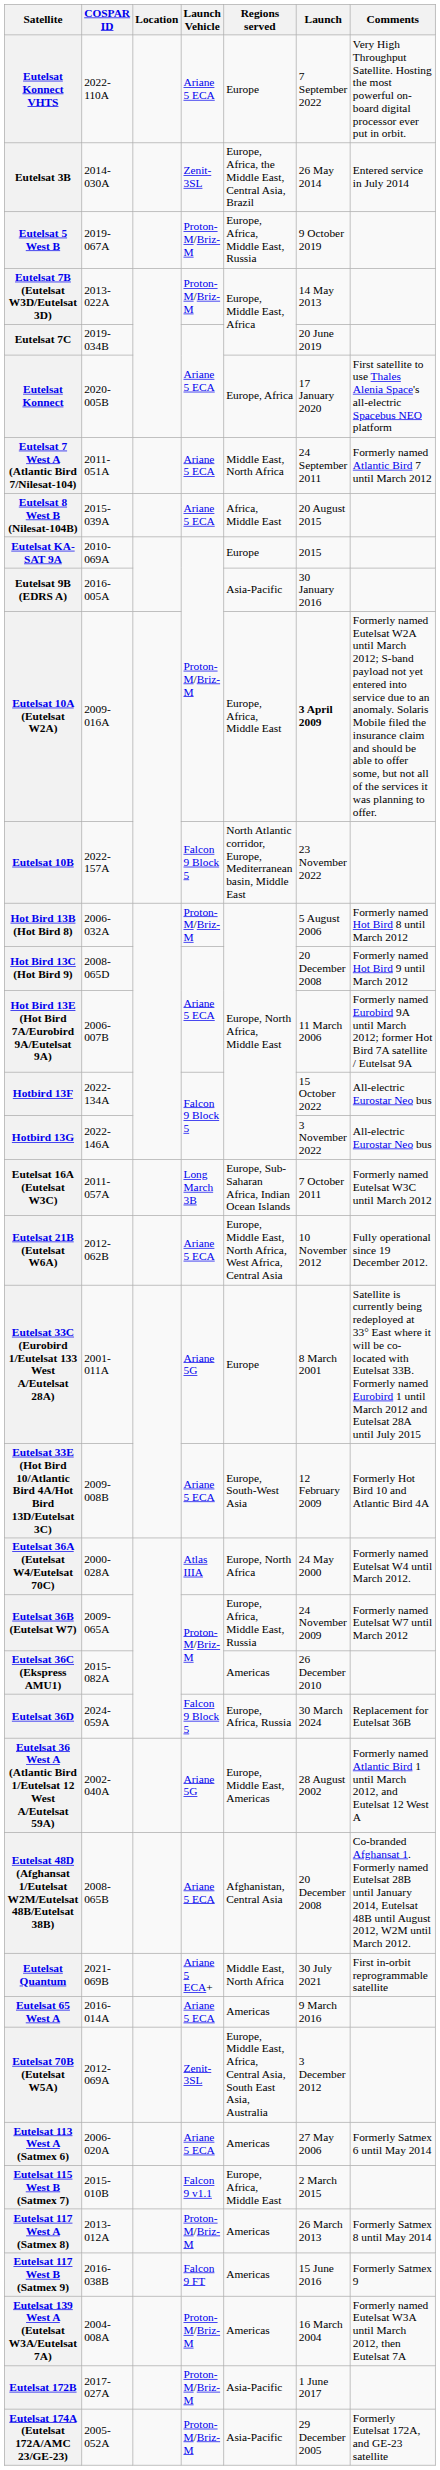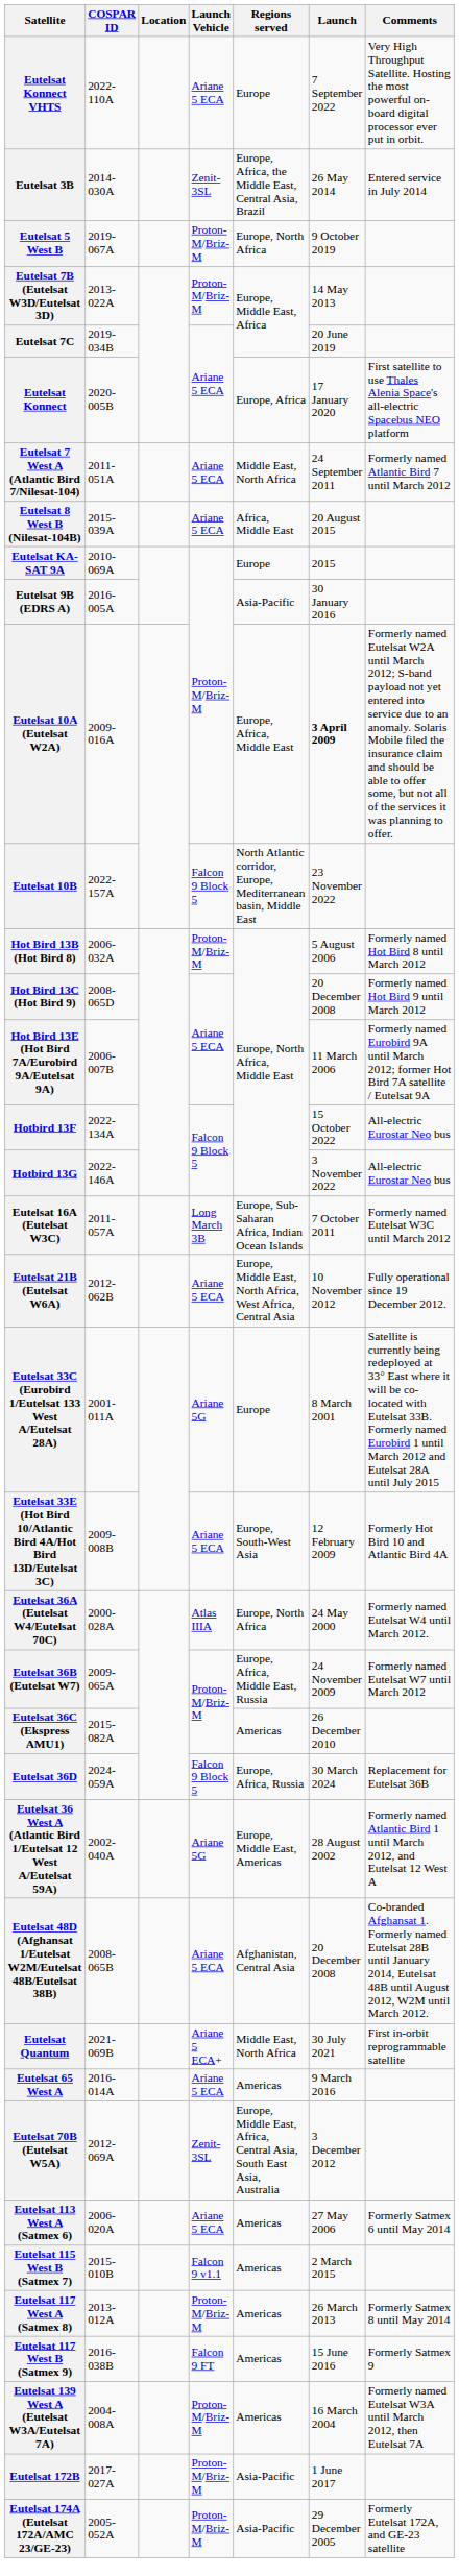 <table class="wikitable sortable" style="text-align:left;">
 <tr>
 <th>Satellite</th>
 <th><a href='#'>COSPAR ID</a></th>
 <th data-sort-type="number">Location</th>
 <th>Launch Vehicle</th>
 <th>Regions served</th>
 <th>Launch</th>
 <th>Comments</th>
 </tr>
 <tr>
 <th><a href='#'>Eutelsat Konnect VHTS</a></th>
 <td>2022-110A</td>
 <td></td>
 <td><a href='#'>Ariane 5 ECA</a></td>
 <td>Europe</td>
 <td>7 September 2022</td>
 <td>Very High Throughput Satellite. Hosting the most powerful on-board digital processor ever put in orbit.</td>
 </tr>
 <tr>
 <th>Eutelsat 3B</th>
 <td>2014-030A</td>
 <td></td>
 <td><a href='#'>Zenit-3SL</a></td>
 <td>Europe, Africa, the Middle East, Central Asia, Brazil</td>
 <td>26 May 2014</td>
 <td>Entered service in July 2014</td>
 </tr>
 <tr>
 <th><a href='#'>Eutelsat 5 West B</a></th>
 <td>2019-067A</td>
 <td></td>
 <td><a href='#'>Proton-M</a>/<a href='#'>Briz-M</a></td>
-<td>Europe, Africa, Middle East, Russia</td>
+<td>Europe, North Africa</td>
 <td>9 October 2019</td>
 <td></td>
 </tr>
 <tr>
 <th><a href='#'>Eutelsat 7B</a> (Eutelsat W3D/Eutelsat 3D)</th>
 <td>2013-022A</td>
 <td rowspan="3"></td>
 <td><a href='#'>Proton-M</a>/<a href='#'>Briz-M</a></td>
 <td rowspan="2">Europe, Middle East, Africa</td>
 <td>14 May 2013</td>
 <td></td>
 </tr>
 <tr>
 <th>Eutelsat 7C</th>
 <td>2019-034B</td>
 <td rowspan="2"><a href='#'>Ariane 5 ECA</a></td>
 <td>20 June 2019</td>
 <td></td>
 </tr>
 <tr>
 <th><a href='#'>Eutelsat Konnect</a></th>
 <td>2020-005B</td>
 <td>Europe, Africa</td>
 <td>17 January 2020</td>
 <td>First satellite to use <a href='#'>Thales Alenia Space</a>'s all-electric <a href='#'>Spacebus NEO</a> platform</td>
 </tr>
 <tr>
 <th><a href='#'>Eutelsat 7 West A</a> (Atlantic Bird 7/Nilesat-104)</th>
 <td>2011-051A</td>
 <td></td>
 <td><a href='#'>Ariane 5 ECA</a></td>
 <td>Middle East, North Africa</td>
 <td>24 September 2011</td>
 <td>Formerly named <a href='#'>Atlantic Bird</a> 7 until March 2012</td>
 </tr>
 <tr>
 <th><a href='#'>Eutelsat 8 West B</a> (Nilesat-104B)</th>
 <td>2015-039A</td>
 <td></td>
 <td><a href='#'>Ariane 5 ECA</a></td>
 <td>Africa, Middle East</td>
 <td>20 August 2015</td>
 <td></td>
 </tr>
 <tr>
 <th><a href='#'>Eutelsat KA-SAT 9A</a></th>
 <td>2010-069A</td>
 <td rowspan="2"></td>
 <td rowspan="3"><a href='#'>Proton-M</a>/<a href='#'>Briz-M</a></td>
 <td>Europe</td>
 <td>2015</td>
 <td></td>
 </tr>
 <tr>
 <th>Eutelsat 9B (EDRS A)</th>
 <td>2016-005A</td>
 <td>Asia-Pacific</td>
 <td>30 January 2016</td>
 <td></td>
 </tr>
 <tr>
 <th><a href='#'>Eutelsat 10A</a> (Eutelsat W2A)</th>
 <td>2009-016A</td>
 <td rowspan="2"></td>
 <td>Europe, Africa, Middle East</td>
 <td><strong>3 April 2009</strong></td>
 <td>Formerly named Eutelsat W2A until March 2012; S-band payload not yet entered into service due to an anomaly. Solaris Mobile filed the insurance claim and should be able to offer some, but not all of the services it was planning to offer.</td>
 </tr>
 <tr>
 <th><a href='#'>Eutelsat 10B</a></th>
 <td>2022-157A</td>
 <td><a href='#'>Falcon 9 Block 5</a></td>
 <td>North Atlantic corridor, Europe, Mediterranean basin, Middle East</td>
 <td>23 November 2022</td>
 <td></td>
 </tr>
 <tr>
 <th><a href='#'>Hot Bird 13B</a> (Hot Bird 8)</th>
 <td>2006-032A</td>
 <td rowspan="5"></td>
 <td><a href='#'>Proton-M</a>/<a href='#'>Briz-M</a></td>
 <td rowspan="5">Europe, North Africa, Middle East</td>
 <td>5 August 2006</td>
 <td>Formerly named <a href='#'>Hot Bird</a> 8 until March 2012</td>
 </tr>
 <tr>
 <th><a href='#'>Hot Bird 13C</a> (Hot Bird 9)</th>
 <td>2008-065D</td>
 <td rowspan="2"><a href='#'>Ariane 5 ECA</a></td>
 <td>20 December 2008</td>
 <td>Formerly named <a href='#'>Hot Bird</a> 9 until March 2012</td>
 </tr>
 <tr>
 <th><a href='#'>Hot Bird 13E</a> (Hot Bird 7A/Eurobird 9A/Eutelsat 9A)</th>
 <td>2006-007B</td>
 <td>11 March 2006</td>
 <td>Formerly named <a href='#'>Eurobird</a> 9A until March 2012; former Hot Bird 7A satellite / Eutelsat 9A</td>
 </tr>
 <tr>
 <th><a href='#'>Hotbird 13F</a></th>
 <td>2022-134A</td>
 <td rowspan="2"><a href='#'>Falcon 9 Block 5</a></td>
 <td>15 October 2022</td>
 <td>All-electric <a href='#'>Eurostar Neo</a> bus</td>
 </tr>
 <tr>
 <th><a href='#'>Hotbird 13G</a></th>
 <td>2022-146A</td>
 <td>3 November 2022</td>
 <td>All-electric <a href='#'>Eurostar Neo</a> bus</td>
 </tr>
 <tr>
 <th>Eutelsat 16A (Eutelsat W3C)</th>
 <td>2011-057A</td>
 <td></td>
 <td><a href='#'>Long March 3B</a></td>
 <td>Europe, Sub-Saharan Africa, Indian Ocean Islands</td>
 <td>7 October 2011</td>
 <td>Formerly named Eutelsat W3C until March 2012</td>
 </tr>
 <tr>
 <th><a href='#'>Eutelsat 21B</a> (Eutelsat W6A)</th>
 <td>2012-062B</td>
 <td></td>
 <td><a href='#'>Ariane 5 ECA</a></td>
 <td>Europe, Middle East, North Africa, West Africa, Central Asia</td>
 <td>10 November 2012</td>
 <td>Fully operational since 19 December 2012.</td>
 </tr>
 <tr>
 <th><a href='#'>Eutelsat 33C</a> (Eurobird 1/Eutelsat 133 West A/Eutelsat 28A)</th>
 <td>2001-011A</td>
 <td rowspan="2"></td>
 <td><a href='#'>Ariane 5G</a></td>
 <td>Europe</td>
 <td>8 March 2001</td>
 <td>Satellite is currently being redeployed at 33° East where it will be co-located with Eutelsat 33B. Formerly named <a href='#'>Eurobird</a> 1 until March 2012 and Eutelsat 28A until July 2015</td>
 </tr>
 <tr>
 <th><a href='#'>Eutelsat 33E</a> (Hot Bird 10/Atlantic Bird 4A/Hot Bird 13D/Eutelsat 3C)</th>
 <td>2009-008B</td>
 <td><a href='#'>Ariane 5 ECA</a></td>
 <td>Europe, South-West Asia</td>
 <td>12 February 2009</td>
 <td>Formerly Hot Bird 10 and Atlantic Bird 4A</td>
 </tr>
 <tr>
 <th><a href='#'>Eutelsat 36A</a> (Eutelsat W4/Eutelsat 70C)</th>
 <td>2000-028A</td>
 <td rowspan="4"></td>
 <td><a href='#'>Atlas IIIA</a></td>
 <td>Europe, North Africa</td>
 <td>24 May 2000</td>
 <td>Formerly named Eutelsat W4 until March 2012.</td>
 </tr>
 <tr>
 <th><a href='#'>Eutelsat 36B</a> (Eutelsat W7)</th>
 <td>2009-065A</td>
 <td rowspan="2"><a href='#'>Proton-M</a>/<a href='#'>Briz-M</a></td>
 <td>Europe, Africa, Middle East, Russia</td>
 <td>24 November 2009</td>
 <td>Formerly named Eutelsat W7 until March 2012</td>
 </tr>
 <tr>
 <th><a href='#'>Eutelsat 36C</a> (Ekspress AMU1)</th>
 <td>2015-082A</td>
 <td>Americas</td>
 <td>26 December 2010</td>
 <td></td>
 </tr>
 <tr>
 <th><a href='#'>Eutelsat 36D</a></th>
 <td>2024-059A</td>
 <td><a href='#'>Falcon 9 Block 5</a></td>
 <td>Europe, Africa, Russia</td>
 <td>30 March 2024</td>
 <td>Replacement for Eutelsat 36B</td>
 </tr>
 <tr>
 <th><a href='#'>Eutelsat 36 West A</a> (Atlantic Bird 1/Eutelsat 12 West A/Eutelsat 59A)</th>
 <td>2002-040A</td>
 <td></td>
 <td><a href='#'>Ariane 5G</a></td>
 <td>Europe, Middle East, Americas</td>
 <td>28 August 2002</td>
 <td>Formerly named <a href='#'>Atlantic Bird</a> 1 until March 2012, and Eutelsat 12 West A</td>
 </tr>
 <tr>
 <th><a href='#'>Eutelsat 48D</a> (Afghansat 1/Eutelsat W2M/Eutelsat 48B/Eutelsat 38B)</th>
 <td>2008-065B</td>
 <td></td>
 <td><a href='#'>Ariane 5 ECA</a></td>
 <td>Afghanistan, Central Asia</td>
 <td>20 December 2008</td>
 <td>Co-branded <a href='#'>Afghansat 1</a>. Formerly named Eutelsat 28B until January 2014, Eutelsat 48B until August 2012, W2M until March 2012.</td>
 </tr>
 <tr>
 <th><a href='#'>Eutelsat Quantum</a></th>
 <td>2021-069B</td>
 <td></td>
 <td><a href='#'>Ariane 5 ECA</a>+</td>
 <td>Middle East, North Africa</td>
 <td>30 July 2021</td>
 <td>First in-orbit reprogrammable satellite</td>
 </tr>
 <tr>
 <th><a href='#'>Eutelsat 65 West A</a></th>
 <td>2016-014A</td>
 <td></td>
 <td><a href='#'>Ariane 5 ECA</a></td>
 <td>Americas</td>
 <td>9 March 2016</td>
 <td></td>
 </tr>
 <tr>
 <th><a href='#'>Eutelsat 70B</a> (Eutelsat W5A)</th>
 <td>2012-069A</td>
 <td></td>
 <td><a href='#'>Zenit-3SL</a></td>
 <td>Europe, Middle East, Africa, Central Asia, South East Asia, Australia</td>
 <td>3 December 2012</td>
 <td></td>
 </tr>
 <tr>
 <th><a href='#'>Eutelsat 113 West A</a> (Satmex 6)</th>
 <td>2006-020A</td>
 <td></td>
 <td><a href='#'>Ariane 5 ECA</a></td>
 <td>Americas</td>
 <td>27 May 2006</td>
 <td>Formerly Satmex 6 until May 2014</td>
 </tr>
 <tr>
 <th><a href='#'>Eutelsat 115 West B</a> (Satmex 7)</th>
 <td>2015-010B</td>
 <td></td>
 <td><a href='#'>Falcon 9 v1.1</a></td>
-<td>Europe, Africa, Middle East</td>
+<td>Americas</td>
 <td>2 March 2015</td>
 <td></td>
 </tr>
 <tr>
 <th><a href='#'>Eutelsat 117 West A</a> (Satmex 8)</th>
 <td>2013-012A</td>
 <td></td>
 <td><a href='#'>Proton-M</a>/<a href='#'>Briz-M</a></td>
 <td>Americas</td>
 <td>26 March 2013</td>
 <td>Formerly Satmex 8 until May 2014</td>
 </tr>
 <tr>
 <th><a href='#'>Eutelsat 117 West B</a> (Satmex 9)</th>
 <td>2016-038B</td>
 <td></td>
 <td><a href='#'>Falcon 9 FT</a></td>
 <td>Americas</td>
 <td>15 June 2016</td>
 <td>Formerly Satmex 9</td>
 </tr>
 <tr>
 <th><a href='#'>Eutelsat 139 West A</a> (Eutelsat W3A/Eutelsat 7A)</th>
 <td>2004-008A</td>
 <td></td>
 <td><a href='#'>Proton-M</a>/<a href='#'>Briz-M</a></td>
 <td>Americas</td>
 <td>16 March 2004</td>
 <td>Formerly named Eutelsat W3A until March 2012, then Eutelsat 7A</td>
 </tr>
 <tr>
 <th><a href='#'>Eutelsat 172B</a></th>
 <td>2017-027A</td>
 <td></td>
 <td><a href='#'>Proton-M</a>/<a href='#'>Briz-M</a></td>
 <td>Asia-Pacific</td>
 <td>1 June 2017</td>
 <td></td>
 </tr>
 <tr>
 <th><a href='#'>Eutelsat 174A</a> (Eutelsat 172A/AMC 23/GE-23)</th>
 <td>2005-052A</td>
 <td></td>
 <td><a href='#'>Proton-M</a>/<a href='#'>Briz-M</a></td>
 <td>Asia-Pacific</td>
 <td>29 December 2005</td>
 <td>Formerly Eutelsat 172A, and GE-23 satellite</td>
 </tr>
 </table>
